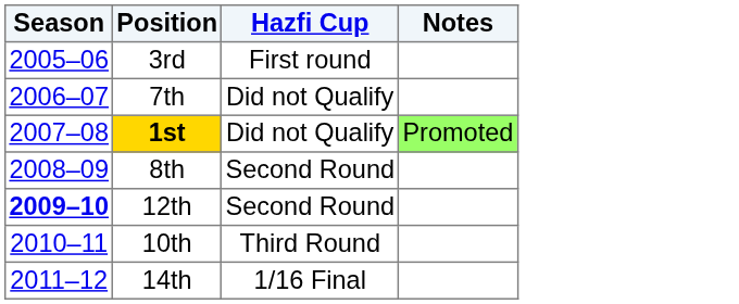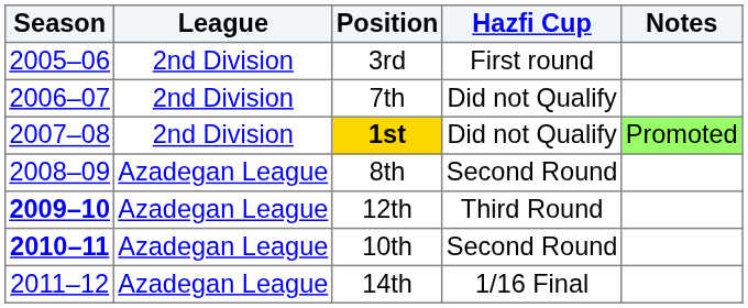 <table border="1" cellpadding="2" style="border-collapse:collapse; text-align:center; font-size:normal;">
 <tr style="background:#f0f6fa;">
 <th>Season</th>
+<th>League</th>
 <th>Position</th>
 <th><a href='#'>Hazfi Cup</a></th>
 <th>Notes</th>
 </tr>
 <tr>
 <td><a href='#'>2005–06</a></td>
+<td><a href='#'>2nd Division</a></td>
 <td>3rd</td>
 <td>First round</td>
 <td></td>
 </tr>
 <tr>
 <td><a href='#'>2006–07</a></td>
+<td><a href='#'>2nd Division</a></td>
 <td>7th</td>
 <td>Did not Qualify</td>
 <td></td>
 </tr>
 <tr>
 <td><a href='#'>2007–08</a></td>
+<td><a href='#'>2nd Division</a></td>
 <td bgcolor=gold><strong>1st</strong></td>
 <td>Did not Qualify</td>
 <td bgcolor=99FF66>Promoted</td>
 </tr>
 <tr>
 <td><a href='#'>2008–09</a></td>
+<td><a href='#'>Azadegan League</a></td>
 <td>8th</td>
 <td>Second Round</td>
 <td></td>
 </tr>
 <tr>
 <td><strong><a href='#'>2009–10</a></strong></td>
+<td><a href='#'>Azadegan League</a></td>
 <td>12th</td>
+<td>Third Round</td>
+<td></td>
+</tr>
+<tr>
+<td><strong><a href='#'>2010–11</a></strong></td>
+<td><a href='#'>Azadegan League</a></td>
+<td>10th</td>
 <td>Second Round</td>
 <td></td>
 </tr>
 <tr>
-<td><a href='#'>2010–11</a></td>
-<td>10th</td>
-<td>Third Round</td>
-<td></td>
-</tr>
-<tr>
 <td><a href='#'>2011–12</a></td>
+<td><a href='#'>Azadegan League</a></td>
 <td>14th</td>
 <td>1/16 Final</td>
 <td></td>
 </tr>
 </table>
